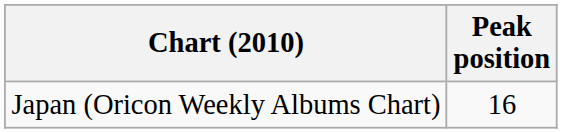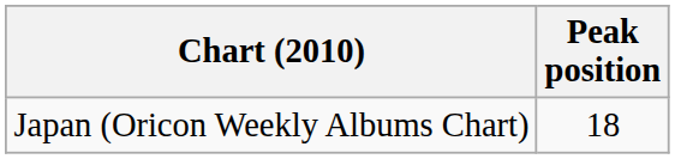 <table class="wikitable sortable" border="1">
 <tr>
 <th>Chart (2010)</th>
 <th>Peak<br>position</th>
 </tr>
 <tr>
 <td>Japan (Oricon Weekly Albums Chart)</td>
-<td align="center">16</td>
+<td align="center">18</td>
 </tr>
 </table>
